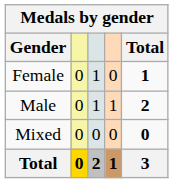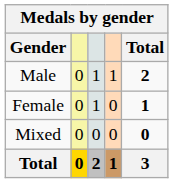 <table class=wikitable style=font-size:85%;float:right;text-align:center>
 <tr>
 <th colspan=5>Medals by gender</th>
 </tr>
 <tr>
 <th>Gender</th>
 <td bgcolor=F7F6A8></td>
 <td bgcolor=DCE5E5></td>
 <td bgcolor=FFDAB9></td>
 <th>Total</th>
 </tr>
 <tr>
+<td>Male</td>
+<td bgcolor=F7F6A8>0</td>
+<td bgcolor=DCE5E5>1</td>
+<td bgcolor=FFDAB9>1</td>
+<td><strong>2</strong></td>
+</tr>
+<tr>
 <td>Female</td>
 <td bgcolor=F7F6A8>0</td>
 <td bgcolor=DCE5E5>1</td>
 <td bgcolor=FFDAB9>0</td>
 <td><strong>1</strong></td>
-</tr>
-<tr>
-<td>Male</td>
-<td bgcolor=F7F6A8>0</td>
-<td bgcolor=DCE5E5>1</td>
-<td bgcolor=FFDAB9>1</td>
-<td><strong>2</strong></td>
 </tr>
 <tr>
 <td>Mixed</td>
 <td bgcolor=F7F6A8>0</td>
 <td bgcolor=DCE5E5>0</td>
 <td bgcolor=FFDAB9>0</td>
 <td><strong>0</strong></td>
 </tr>
 <tr>
 <th>Total</th>
 <th style=background:gold>0</th>
 <th style=background:silver>2</th>
 <th style=background:#c96>1</th>
 <th>3</th>
 </tr>
 </table>
